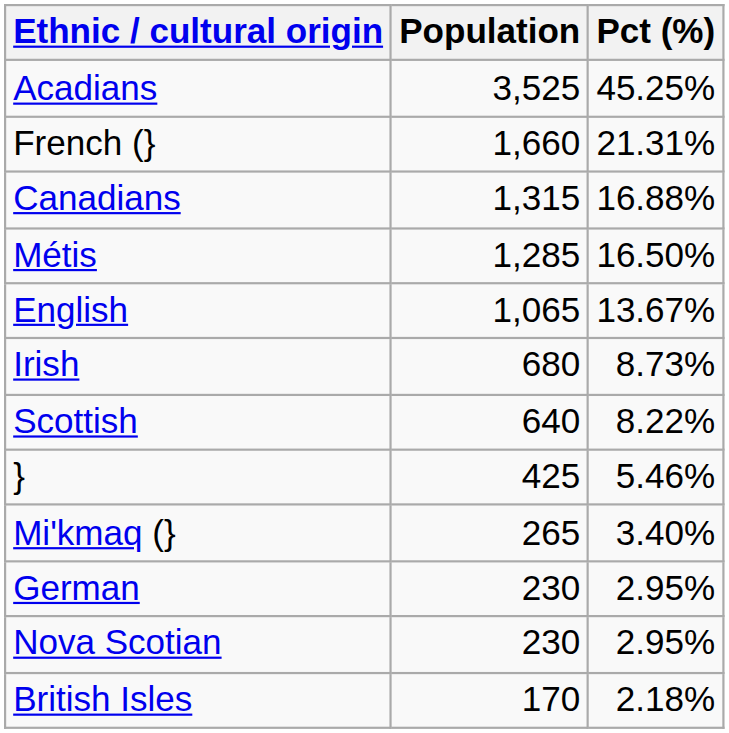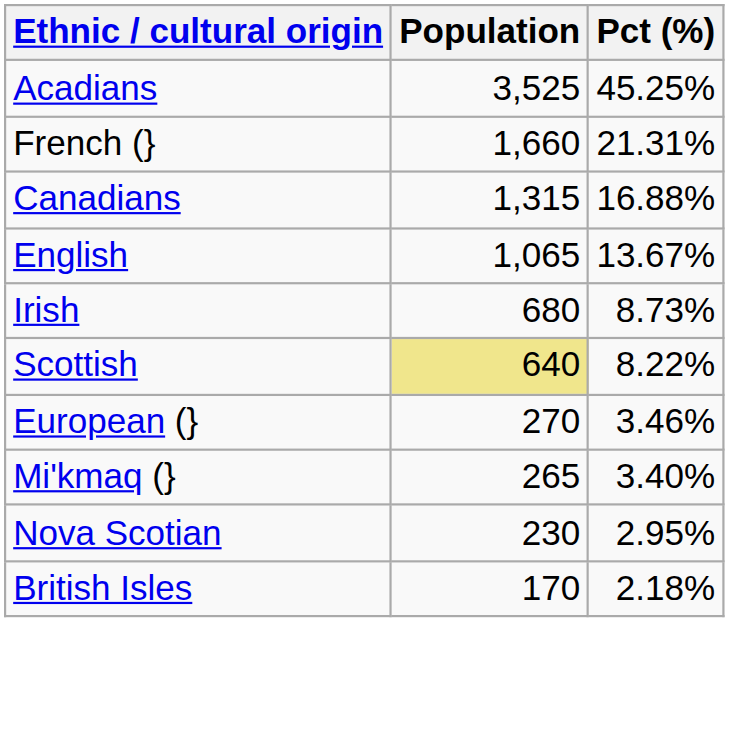 <table class="wikitable" style="text-align: right">
 <tr>
 <th><a href='#'>Ethnic / cultural origin</a></th>
 <th>Population</th>
 <th>Pct (%)</th>
 </tr>
 <tr>
 <td align=left><a href='#'>Acadians</a></td>
 <td>3,525</td>
 <td>45.25%</td>
 </tr>
 <tr>
 <td align=left>French (}</td>
 <td>1,660</td>
 <td>21.31%</td>
 </tr>
 <tr>
 <td align=left><a href='#'>Canadians</a></td>
 <td>1,315</td>
 <td>16.88%</td>
 </tr>
 <tr>
-<td align=left><a href='#'>Métis</a></td>
-<td>1,285</td>
-<td>16.50%</td>
-</tr>
-<tr>
 <td align=left><a href='#'>English</a></td>
 <td>1,065</td>
 <td>13.67%</td>
 </tr>
 <tr>
 <td align=left><a href='#'>Irish</a></td>
 <td>680</td>
 <td>8.73%</td>
 </tr>
 <tr>
 <td align=left><a href='#'>Scottish</a></td>
-<td>640</td>
+<td style="background: khaki;">640</td>
 <td>8.22%</td>
 </tr>
 <tr>
-<td align=left>}</td>
-<td>425</td>
-<td>5.46%</td>
+<td align=left><a href='#'>European</a> (}</td>
+<td>270</td>
+<td>3.46%</td>
 </tr>
 <tr>
 <td align=left><a href='#'>Mi'kmaq</a> (}</td>
 <td>265</td>
 <td>3.40%</td>
-</tr>
-<tr>
-<td align=left><a href='#'>German</a></td>
-<td>230</td>
-<td>2.95%</td>
 </tr>
 <tr>
 <td align=left><a href='#'>Nova Scotian</a></td>
 <td>230</td>
 <td>2.95%</td>
 </tr>
 <tr>
 <td align=left><a href='#'>British Isles</a></td>
 <td>170</td>
 <td>2.18%</td>
 </tr>
 </table>
